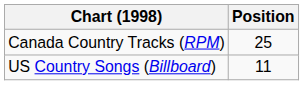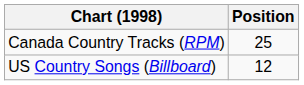 <table class="wikitable sortable">
 <tr>
 <th scope="col">Chart (1998)</th>
 <th scope="col">Position</th>
 </tr>
 <tr>
 <td>Canada Country Tracks (<em><a href='#'>RPM</a></em>)</td>
 <td align="center">25</td>
 </tr>
 <tr>
 <td>US <a href='#'>Country Songs</a> (<em><a href='#'>Billboard</a></em>)</td>
-<td align="center">11</td>
+<td align="center">12</td>
 </tr>
 </table>
